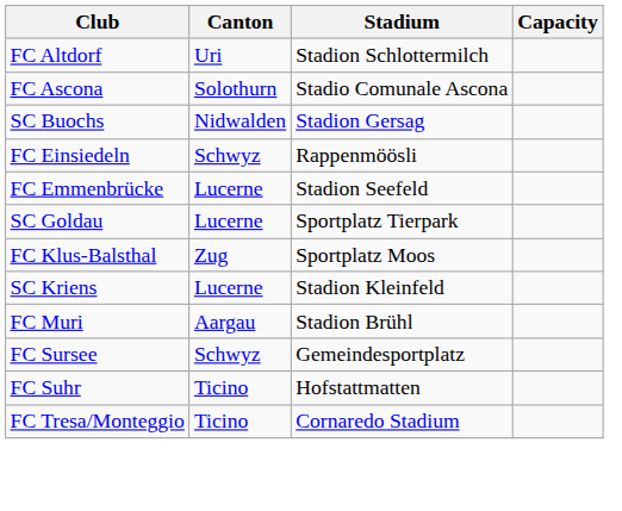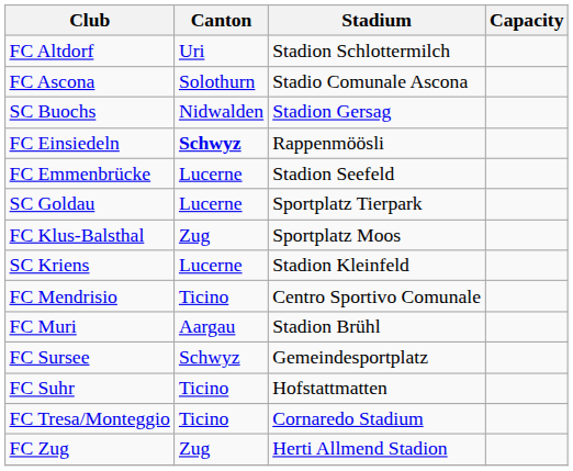 <table class="wikitable">
 <tr>
 <th>Club</th>
 <th>Canton</th>
 <th>Stadium</th>
 <th>Capacity</th>
 </tr>
 <tr>
 <td><a href='#'>FC Altdorf</a></td>
 <td><a href='#'>Uri</a></td>
 <td>Stadion Schlottermilch</td>
 <td></td>
 </tr>
 <tr>
 <td><a href='#'>FC Ascona</a></td>
 <td><a href='#'>Solothurn</a></td>
 <td>Stadio Comunale Ascona</td>
 <td></td>
 </tr>
 <tr>
 <td><a href='#'>SC Buochs</a></td>
 <td><a href='#'>Nidwalden</a></td>
 <td><a href='#'>Stadion Gersag</a></td>
 <td></td>
 </tr>
 <tr>
 <td><a href='#'>FC Einsiedeln</a></td>
-<td><a href='#'>Schwyz</a></td>
+<td><strong><a href='#'>Schwyz</a></strong></td>
 <td>Rappenmöösli</td>
 <td></td>
 </tr>
 <tr>
 <td><a href='#'>FC Emmenbrücke</a></td>
 <td><a href='#'>Lucerne</a></td>
 <td>Stadion Seefeld</td>
 <td></td>
 </tr>
 <tr>
 <td><a href='#'>SC Goldau</a></td>
 <td><a href='#'>Lucerne</a></td>
 <td>Sportplatz Tierpark</td>
 <td></td>
 </tr>
 <tr>
 <td><a href='#'>FC Klus-Balsthal</a></td>
 <td><a href='#'>Zug</a></td>
 <td>Sportplatz Moos</td>
 <td></td>
 </tr>
 <tr>
 <td><a href='#'>SC Kriens</a></td>
 <td><a href='#'>Lucerne</a></td>
 <td>Stadion Kleinfeld</td>
 <td></td>
 </tr>
 <tr>
+<td><a href='#'>FC Mendrisio</a></td>
+<td><a href='#'>Ticino</a></td>
+<td>Centro Sportivo Comunale</td>
+<td></td>
+</tr>
+<tr>
 <td><a href='#'>FC Muri</a></td>
 <td><a href='#'>Aargau</a></td>
 <td>Stadion Brühl</td>
 <td></td>
 </tr>
 <tr>
 <td><a href='#'>FC Sursee</a></td>
 <td><a href='#'>Schwyz</a></td>
 <td>Gemeindesportplatz</td>
 <td></td>
 </tr>
 <tr>
 <td><a href='#'>FC Suhr</a></td>
 <td><a href='#'>Ticino</a></td>
 <td>Hofstattmatten</td>
 <td></td>
 </tr>
 <tr>
 <td><a href='#'>FC Tresa/Monteggio</a></td>
 <td><a href='#'>Ticino</a></td>
 <td><a href='#'>Cornaredo Stadium</a></td>
 <td></td>
 </tr>
 <tr>
+<td><a href='#'>FC Zug</a></td>
+<td><a href='#'>Zug</a></td>
+<td><a href='#'>Herti Allmend Stadion</a></td>
+<td></td>
+</tr>
+<tr>
 </tr>
 </table>
